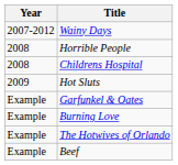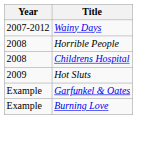 <table class="wikitable">
 <tr>
 <th>Year</th>
 <th>Title</th>
 </tr>
 <tr>
 <td>2007-2012</td>
 <td><em><a href='#'>Wainy Days</a></em></td>
 </tr>
 <tr>
 <td>2008</td>
 <td><em>Horrible People</em></td>
 </tr>
 <tr>
 <td>2008</td>
 <td><em><a href='#'>Childrens Hospital</a></em></td>
 </tr>
 <tr>
 <td>2009</td>
 <td><em>Hot Sluts</em></td>
 </tr>
 <tr>
 <td>Example</td>
 <td><em><a href='#'>Garfunkel & Oates</a></em></td>
 </tr>
 <tr>
 <td>Example</td>
 <td><em><a href='#'>Burning Love</a></em></td>
 </tr>
-<tr>
-<td>Example</td>
-<td><em><a href='#'>The Hotwives of Orlando</a></em></td>
-</tr>
-<tr>
-<td>Example</td>
-<td><em>Beef</em></td>
-</tr>
 </table>
